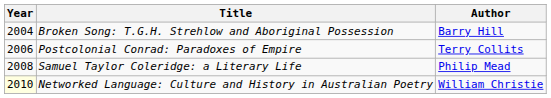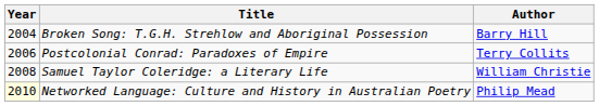 <table class="wikitable">
 <tr>
 <th>Year</th>
 <th>Title</th>
 <th>Author</th>
 </tr>
 <tr>
 <td>2004</td>
 <td><em>Broken Song: T.G.H. Strehlow and Aboriginal Possession</em></td>
 <td><a href='#'>Barry Hill</a></td>
 </tr>
 <tr>
 <td>2006</td>
 <td><em>Postcolonial Conrad: Paradoxes of Empire</em></td>
 <td><a href='#'>Terry Collits</a></td>
 </tr>
 <tr>
 <td>2008</td>
 <td><em>Samuel Taylor Coleridge: a Literary Life</em></td>
-<td><a href='#'>Philip Mead</a></td>
+<td><a href='#'>William Christie</a></td>
 </tr>
 <tr>
 <td style="background: lightyellow;">2010</td>
 <td><em>Networked Language: Culture and History in Australian Poetry</em></td>
-<td><a href='#'>William Christie</a></td>
+<td><a href='#'>Philip Mead</a></td>
 </tr>
 </table>
